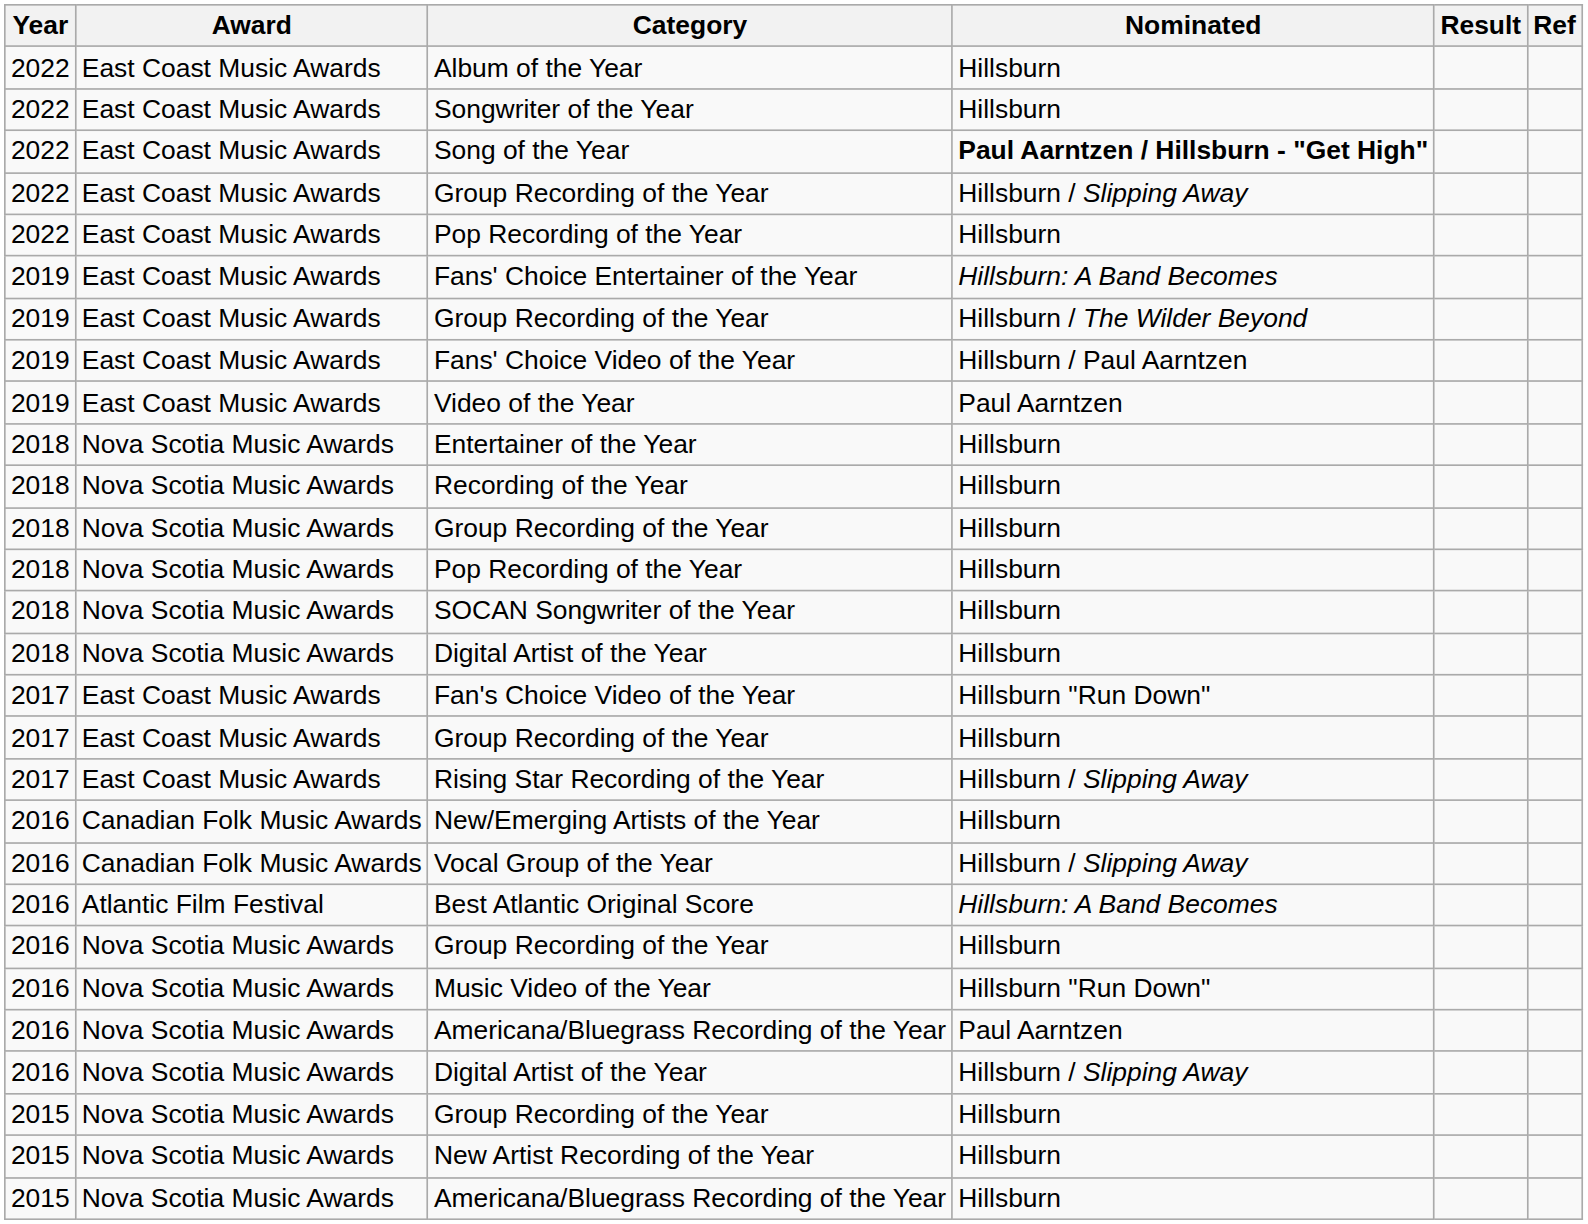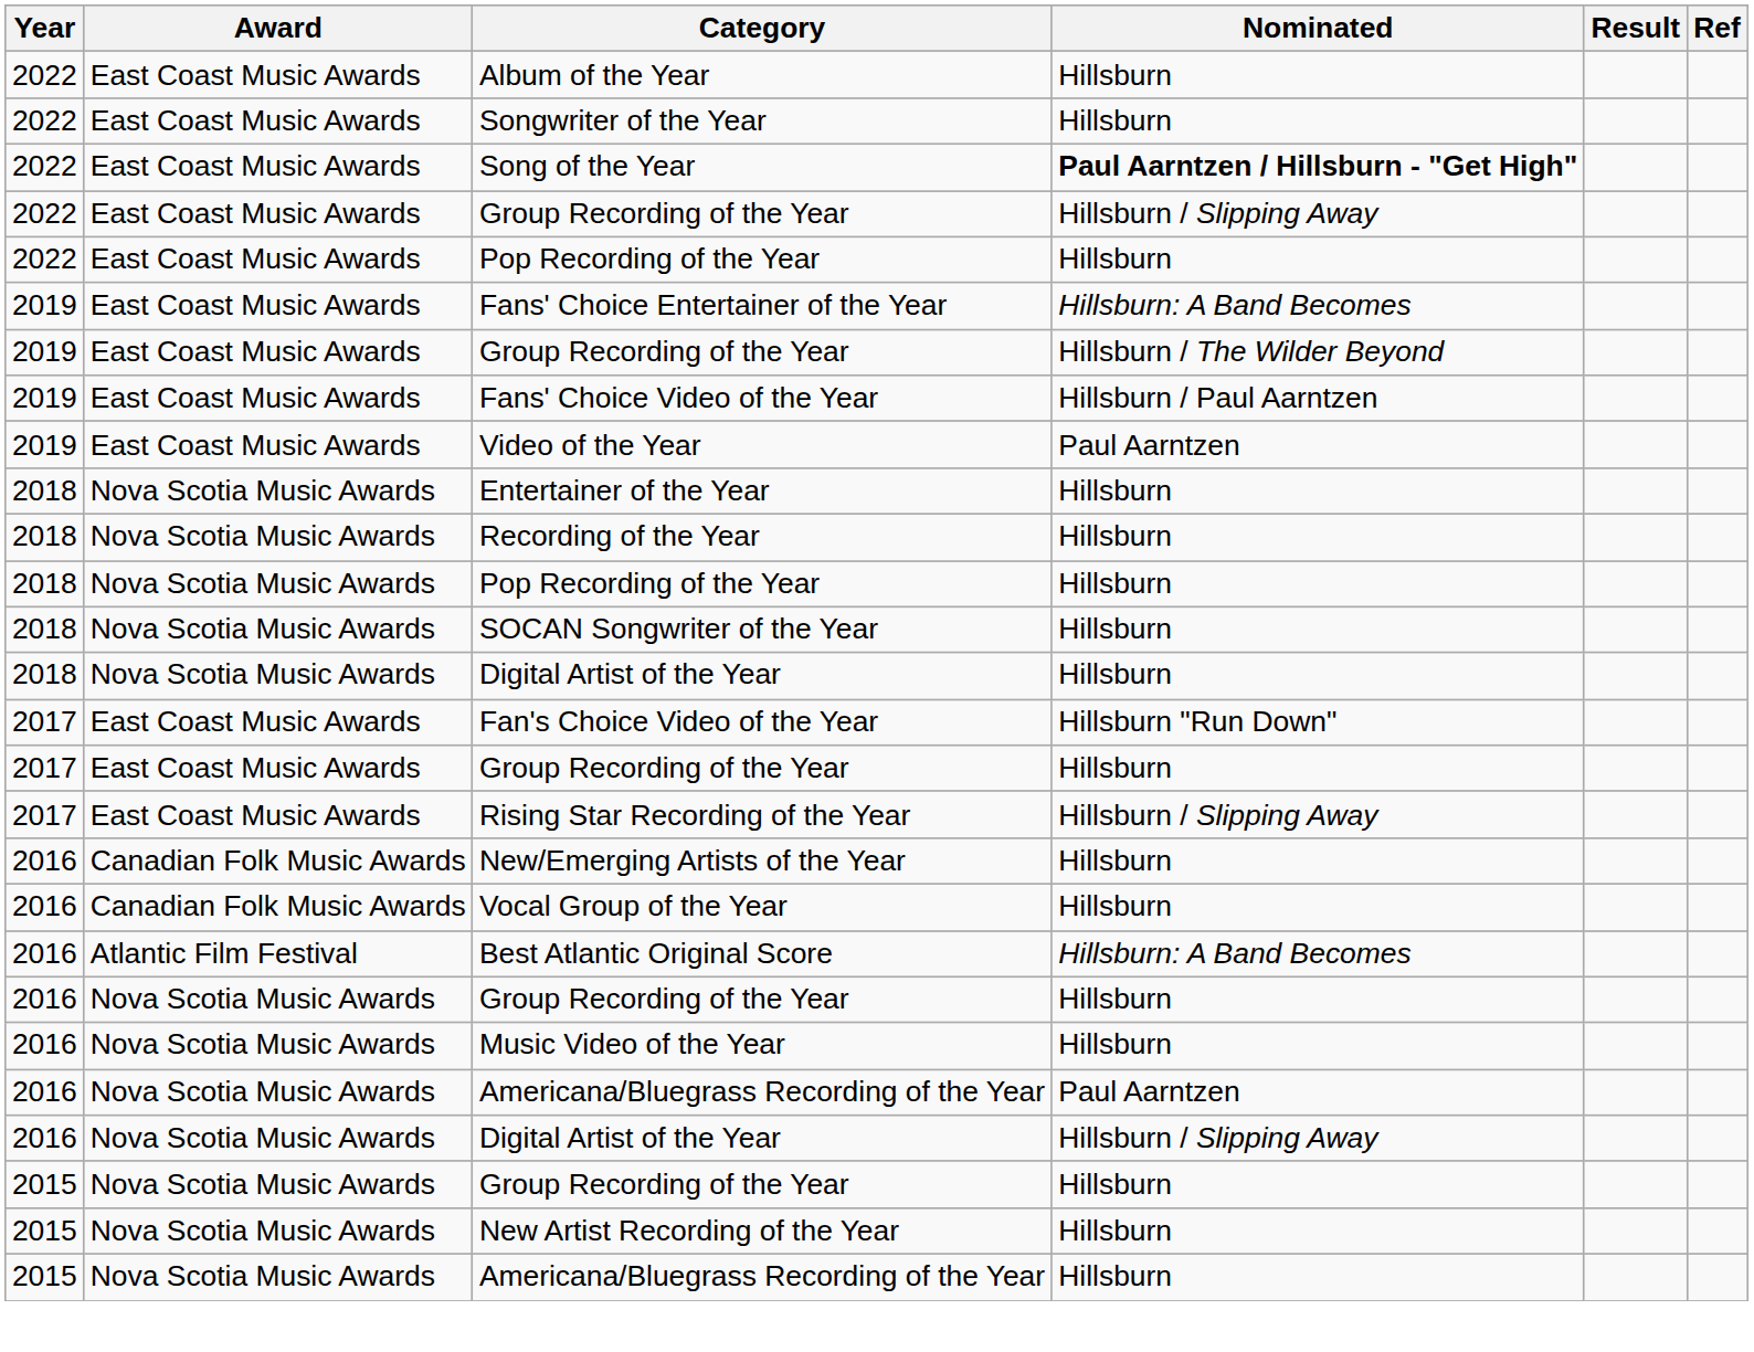 <table class="wikitable sortable">
 <tr>
 <th>Year</th>
 <th>Award</th>
 <th>Category</th>
 <th>Nominated</th>
 <th>Result</th>
 <th>Ref</th>
 </tr>
 <tr>
 <td>2022</td>
 <td>East Coast Music Awards</td>
 <td>Album of the Year</td>
 <td>Hillsburn</td>
 <td></td>
 <td></td>
 </tr>
 <tr>
 <td>2022</td>
 <td>East Coast Music Awards</td>
 <td>Songwriter of the Year</td>
 <td>Hillsburn</td>
 <td></td>
 <td></td>
 </tr>
 <tr>
 <td>2022</td>
 <td>East Coast Music Awards</td>
 <td>Song of the Year</td>
 <td><strong>Paul Aarntzen / Hillsburn - "Get High"</strong></td>
 <td></td>
 <td></td>
 </tr>
 <tr>
 <td>2022</td>
 <td>East Coast Music Awards</td>
 <td>Group Recording of the Year</td>
 <td>Hillsburn / <em>Slipping Away</em></td>
 <td></td>
 <td></td>
 </tr>
 <tr>
 <td>2022</td>
 <td>East Coast Music Awards</td>
 <td>Pop Recording of the Year</td>
 <td>Hillsburn</td>
 <td></td>
 <td></td>
 </tr>
 <tr>
 <td>2019</td>
 <td>East Coast Music Awards</td>
 <td>Fans' Choice Entertainer of the Year</td>
 <td><em>Hillsburn: A Band Becomes</em></td>
 <td></td>
 <td></td>
 </tr>
 <tr>
 <td>2019</td>
 <td>East Coast Music Awards</td>
 <td>Group Recording of the Year</td>
 <td>Hillsburn / <em>The Wilder Beyond</em></td>
 <td></td>
 <td></td>
 </tr>
 <tr>
 <td>2019</td>
 <td>East Coast Music Awards</td>
 <td>Fans' Choice Video of the Year</td>
 <td>Hillsburn / Paul Aarntzen</td>
 <td></td>
 <td></td>
 </tr>
 <tr>
 <td>2019</td>
 <td>East Coast Music Awards</td>
 <td>Video of the Year</td>
 <td>Paul Aarntzen</td>
 <td></td>
 <td></td>
 </tr>
 <tr>
 <td>2018</td>
 <td>Nova Scotia Music Awards</td>
 <td>Entertainer of the Year</td>
 <td>Hillsburn</td>
 <td></td>
 <td></td>
 </tr>
 <tr>
 <td>2018</td>
 <td>Nova Scotia Music Awards</td>
 <td>Recording of the Year</td>
 <td>Hillsburn</td>
 <td></td>
 <td></td>
 </tr>
 <tr>
 <td>2018</td>
 <td>Nova Scotia Music Awards</td>
-<td>Group Recording of the Year</td>
-<td>Hillsburn</td>
-<td></td>
-<td></td>
-</tr>
-<tr>
-<td>2018</td>
-<td>Nova Scotia Music Awards</td>
 <td>Pop Recording of the Year</td>
 <td>Hillsburn</td>
 <td></td>
 <td></td>
 </tr>
 <tr>
 <td>2018</td>
 <td>Nova Scotia Music Awards</td>
 <td>SOCAN Songwriter of the Year</td>
 <td>Hillsburn</td>
 <td></td>
 <td></td>
 </tr>
 <tr>
 <td>2018</td>
 <td>Nova Scotia Music Awards</td>
 <td>Digital Artist of the Year</td>
 <td>Hillsburn</td>
 <td></td>
 <td></td>
 </tr>
 <tr>
 <td>2017</td>
 <td>East Coast Music Awards</td>
 <td>Fan's Choice Video of the Year</td>
 <td>Hillsburn "Run Down"</td>
 <td></td>
 <td></td>
 </tr>
 <tr>
 <td>2017</td>
 <td>East Coast Music Awards</td>
 <td>Group Recording of the Year</td>
 <td>Hillsburn</td>
 <td></td>
 <td></td>
 </tr>
 <tr>
 <td>2017</td>
 <td>East Coast Music Awards</td>
 <td>Rising Star Recording of the Year</td>
 <td>Hillsburn / <em>Slipping Away</em></td>
 <td></td>
 <td></td>
 </tr>
 <tr>
 <td>2016</td>
 <td>Canadian Folk Music Awards</td>
 <td>New/Emerging Artists of the Year</td>
 <td>Hillsburn</td>
 <td></td>
 <td><br></td>
 </tr>
 <tr>
 <td>2016</td>
 <td>Canadian Folk Music Awards</td>
 <td>Vocal Group of the Year</td>
-<td>Hillsburn / <em>Slipping Away</em></td>
+<td>Hillsburn</td>
 <td></td>
 <td></td>
 </tr>
 <tr>
 <td>2016</td>
 <td>Atlantic Film Festival</td>
 <td>Best Atlantic Original Score</td>
 <td><em>Hillsburn: A Band Becomes</em></td>
 <td></td>
 <td></td>
 </tr>
 <tr>
 <td>2016</td>
 <td>Nova Scotia Music Awards</td>
 <td>Group Recording of the Year</td>
 <td>Hillsburn</td>
 <td></td>
 <td></td>
 </tr>
 <tr>
 <td>2016</td>
 <td>Nova Scotia Music Awards</td>
 <td>Music Video of the Year</td>
-<td>Hillsburn "Run Down"</td>
+<td>Hillsburn</td>
 <td></td>
 <td></td>
 </tr>
 <tr>
 <td>2016</td>
 <td>Nova Scotia Music Awards</td>
 <td>Americana/Bluegrass Recording of the Year</td>
 <td>Paul Aarntzen</td>
 <td></td>
 <td></td>
 </tr>
 <tr>
 <td>2016</td>
 <td>Nova Scotia Music Awards</td>
 <td>Digital Artist of the Year</td>
 <td>Hillsburn / <em>Slipping Away</em></td>
 <td></td>
 <td></td>
 </tr>
 <tr>
 <td>2015</td>
 <td>Nova Scotia Music Awards</td>
 <td>Group Recording of the Year</td>
 <td>Hillsburn</td>
 <td></td>
 <td></td>
 </tr>
 <tr>
 <td>2015</td>
 <td>Nova Scotia Music Awards</td>
 <td>New Artist Recording of the Year</td>
 <td>Hillsburn</td>
 <td></td>
 <td></td>
 </tr>
 <tr>
 <td>2015</td>
 <td>Nova Scotia Music Awards</td>
 <td>Americana/Bluegrass Recording of the Year</td>
 <td>Hillsburn</td>
 <td></td>
 <td></td>
 </tr>
 </table>
